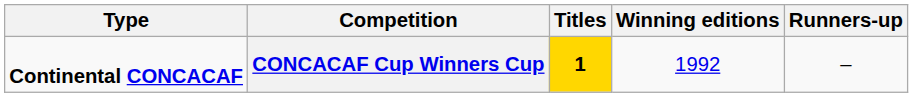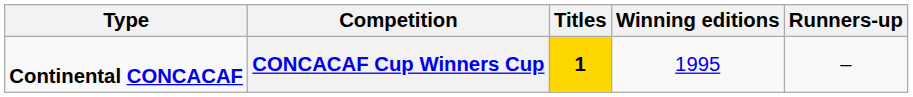 <table class="wikitable" style="text-align: center;">
 <tr>
 <th>Type</th>
 <th>Competition</th>
 <th>Titles</th>
 <th>Winning editions</th>
 <th>Runners-up</th>
 </tr>
 <tr>
 <td rowspan="1"><br><strong>Continental <a href='#'>CONCACAF</a></strong></td>
 <th scope=col><a href='#'>CONCACAF Cup Winners Cup</a></th>
 <td bgcolor="gold"><strong>1</strong></td>
-<td><a href='#'>1992</a></td>
+<td><a href='#'>1995</a></td>
 <td>–</td>
 </tr>
 </table>
